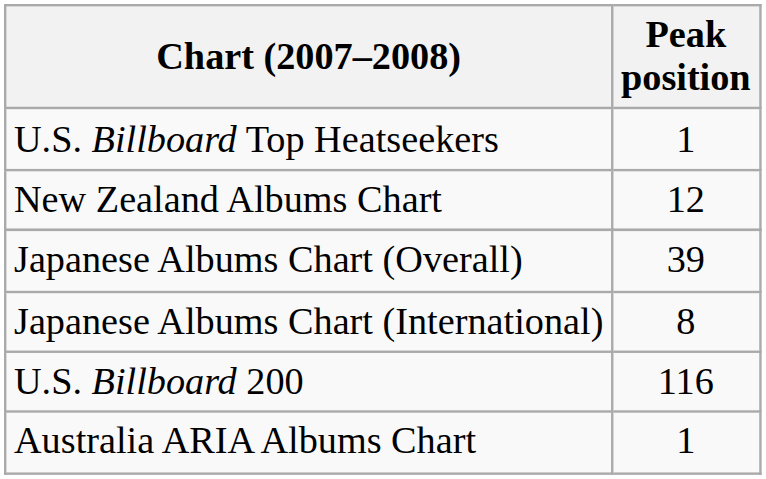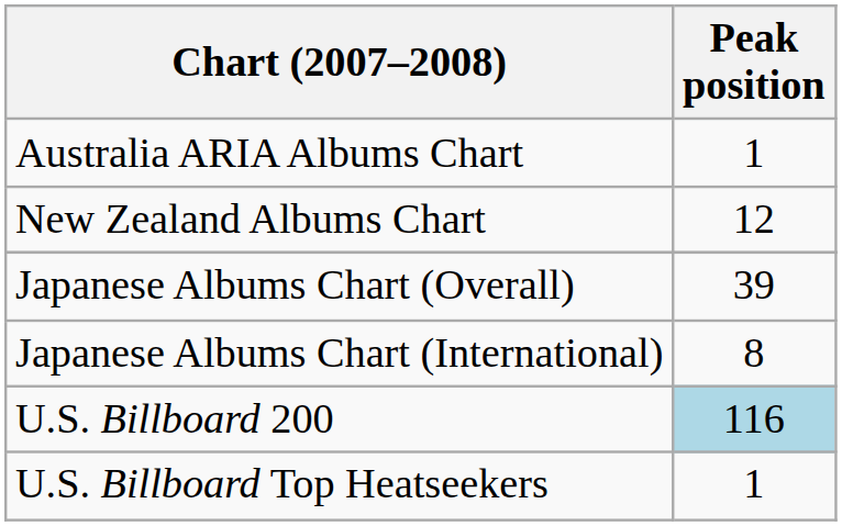 <table class="wikitable sortable">
 <tr style="background:#ebf5ff;">
 <th align="left">Chart (2007–2008)</th>
 <th align="left">Peak<br>position</th>
 </tr>
 <tr>
-<td align="left">U.S. <em>Billboard</em> Top Heatseekers</td>
+<td align="left">Australia ARIA Albums Chart</td>
 <td style="text-align:center;">1</td>
 </tr>
 <tr>
 <td align="left">New Zealand Albums Chart</td>
 <td style="text-align:center;">12</td>
 </tr>
 <tr style="background:#ebf5ff;">
 </tr>
 <tr>
 <td align="left">Japanese Albums Chart (Overall)</td>
 <td style="text-align:center;">39</td>
 </tr>
 <tr>
 <td align="left">Japanese Albums Chart (International)</td>
 <td style="text-align:center;">8</td>
 </tr>
 <tr>
 <td align="left">U.S. <em>Billboard</em> 200</td>
-<td style="text-align:center;">116</td>
+<td style="background: lightblue; text-align:center;">116</td>
 </tr>
 <tr>
-<td align="left">Australia ARIA Albums Chart</td>
+<td align="left">U.S. <em>Billboard</em> Top Heatseekers</td>
 <td style="text-align:center;">1</td>
 </tr>
 </table>
